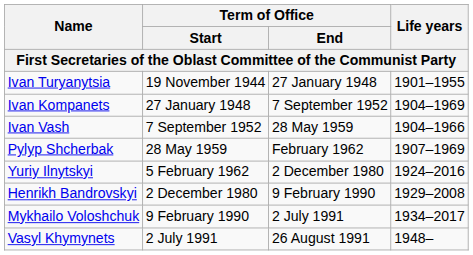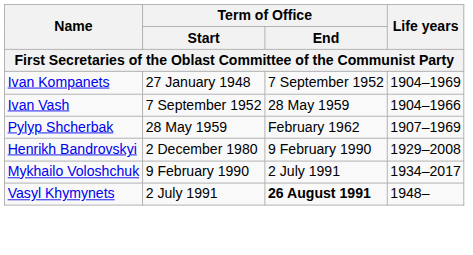 <table class="wikitable">
 <tr>
 <th rowspan="2">Name</th>
 <th colspan="2">Term of Office</th>
 <th rowspan="2">Life years</th>
 </tr>
 <tr>
 <th>Start</th>
 <th>End</th>
 </tr>
 <tr>
 <th colspan="4">First Secretaries of the Oblast Committee of the Communist Party</th>
-</tr>
-<tr>
-<td><a href='#'>Ivan Turyanytsia</a></td>
-<td>19 November 1944</td>
-<td>27 January 1948</td>
-<td>1901–1955</td>
 </tr>
 <tr>
 <td><a href='#'>Ivan Kompanets</a></td>
 <td>27 January 1948</td>
 <td>7 September 1952</td>
 <td>1904–1969</td>
 </tr>
 <tr>
 <td><a href='#'>Ivan Vash</a></td>
 <td>7 September 1952</td>
 <td>28 May 1959</td>
 <td>1904–1966</td>
 </tr>
 <tr>
 <td><a href='#'>Pylyp Shcherbak</a></td>
 <td>28 May 1959</td>
 <td>February 1962</td>
 <td>1907–1969</td>
 </tr>
 <tr>
-<td><a href='#'>Yuriy Ilnytskyi</a></td>
-<td>5 February 1962</td>
-<td>2 December 1980</td>
-<td>1924–2016</td>
-</tr>
-<tr>
 <td><a href='#'>Henrikh Bandrovskyi</a></td>
 <td>2 December 1980</td>
 <td>9 February 1990</td>
 <td>1929–2008</td>
 </tr>
 <tr>
 <td><a href='#'>Mykhailo Voloshchuk</a></td>
 <td>9 February 1990</td>
 <td>2 July 1991</td>
 <td>1934–2017</td>
 </tr>
 <tr>
 <td><a href='#'>Vasyl Khymynets</a></td>
 <td>2 July 1991</td>
-<td>26 August 1991</td>
+<td><strong>26 August 1991</strong></td>
 <td>1948–</td>
 </tr>
 </table>
